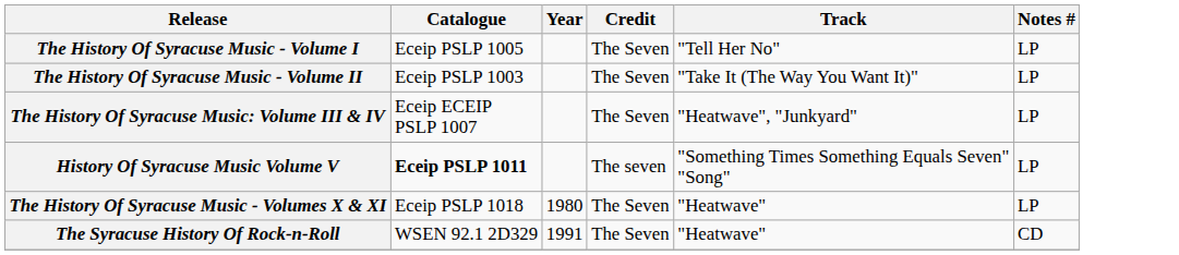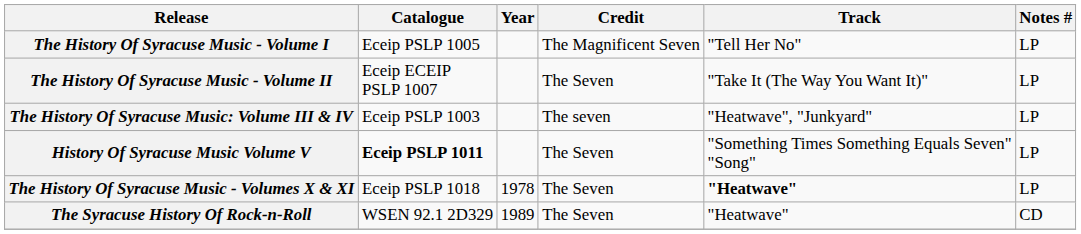 <table class="wikitable plainrowheaders sortable">
 <tr>
 <th scope="col" class="unsortable">Release</th>
 <th scope="col">Catalogue</th>
 <th scope="col">Year</th>
 <th scope="col">Credit</th>
 <th scope="col">Track</th>
 <th scope="col" class="unsortable">Notes #</th>
 </tr>
 <tr>
 <th scope="row"><em>The History Of Syracuse Music - Volume I</em></th>
 <td>Eceip PSLP 1005</td>
 <td></td>
-<td>The Seven</td>
+<td>The Magnificent Seven</td>
 <td>"Tell Her No"</td>
 <td>LP</td>
 </tr>
 <tr>
 <th scope="row"><em> The History Of Syracuse Music - Volume II</em></th>
-<td>Eceip PSLP 1003</td>
+<td>Eceip ECEIP<br>PSLP 1007</td>
 <td></td>
 <td>The Seven</td>
 <td>"Take It (The Way You Want It)"</td>
 <td>LP</td>
 </tr>
 <tr>
 <th scope="row"><em>The History Of Syracuse Music: Volume III & IV</em></th>
-<td>Eceip ECEIP<br>PSLP 1007</td>
+<td>Eceip PSLP 1003</td>
 <td></td>
-<td>The Seven</td>
+<td>The seven</td>
 <td>"Heatwave", "Junkyard"</td>
 <td>LP</td>
 </tr>
 <tr>
 <th scope="row"><em>History Of Syracuse Music Volume V</em></th>
 <td><strong>Eceip PSLP 1011</strong></td>
 <td></td>
-<td>The seven</td>
+<td>The Seven</td>
 <td>"Something Times Something Equals Seven"<br>"Song"</td>
 <td>LP</td>
 </tr>
 <tr>
 <th scope="row"><em>The History Of Syracuse Music - Volumes X & XI</em></th>
 <td>Eceip PSLP 1018</td>
-<td>1980</td>
+<td>1978</td>
 <td>The Seven</td>
-<td>"Heatwave"</td>
+<td><strong>"Heatwave"</strong></td>
 <td>LP</td>
 </tr>
 <tr>
 <th scope="row"><em>The Syracuse History Of Rock-n-Roll</em></th>
 <td>WSEN 92.1 2D329</td>
-<td>1991</td>
+<td>1989</td>
 <td>The Seven</td>
 <td>"Heatwave"</td>
 <td>CD</td>
 </tr>
 <tr>
 </tr>
 </table>
